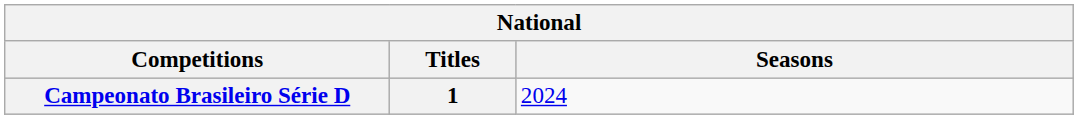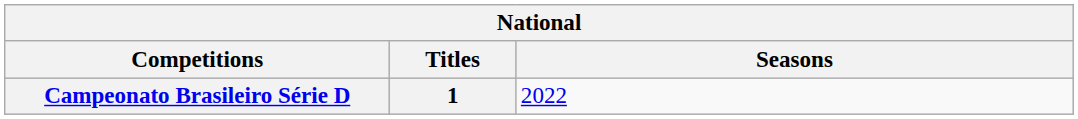 <table class="wikitable">
 <tr>
 <th colspan="3">National</th>
 </tr>
 <tr>
 <th style="width:260px">Competitions</th>
 <th style="width:80px">Titles</th>
 <th style="width:380px">Seasons</th>
 </tr>
 <tr>
 <th><a href='#'>Campeonato Brasileiro Série D</a></th>
 <th style="text-align:center"><strong>1</strong></th>
-<td align="left"><a href='#'>2024</a></td>
+<td align="left"><a href='#'>2022</a></td>
 </tr>
 </table>
